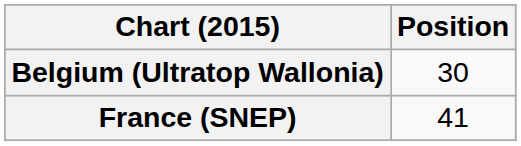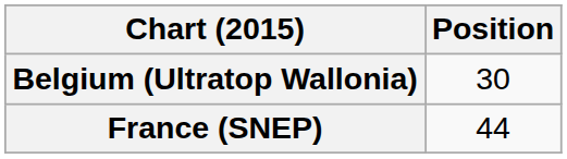 <table class="wikitable sortable plainrowheaders" style="text-align:center">
 <tr>
 <th scope="col">Chart (2015)</th>
 <th scope="col">Position</th>
 </tr>
 <tr>
 <th scope="row">Belgium (Ultratop Wallonia)</th>
 <td>30</td>
 </tr>
 <tr>
 <th scope="row">France (SNEP)</th>
-<td>41</td>
+<td>44</td>
 </tr>
 </table>
